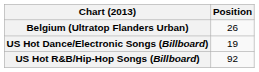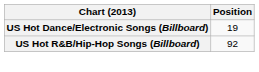 <table class="wikitable sortable plainrowheaders" style="text-align:center">
 <tr>
 <th scope="col">Chart (2013)</th>
 <th scope="col">Position</th>
-</tr>
-<tr>
-<th scope="row">Belgium (Ultratop Flanders Urban)</th>
-<td>26</td>
 </tr>
 <tr>
 <th scope="row">US Hot Dance/Electronic Songs (<em>Billboard</em>)</th>
 <td>19</td>
 </tr>
 <tr>
 <th scope="row">US Hot R&B/Hip-Hop Songs (<em>Billboard</em>)</th>
 <td>92</td>
 </tr>
 </table>
